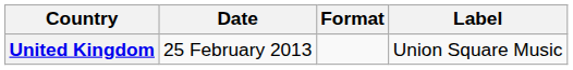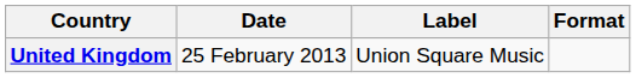 <table class="wikitable plainrowheaders" style="text-align:center;">
 <tr>
 <th>Country</th>
 <th>Date</th>
+<th>Label</th>
 <th>Format</th>
-<th>Label</th>
 </tr>
 <tr>
 <th scope="row"><a href='#'>United Kingdom</a></th>
 <td>25 February 2013</td>
+<td>Union Square Music</td>
 <td></td>
-<td>Union Square Music</td>
 </tr>
 </table>
